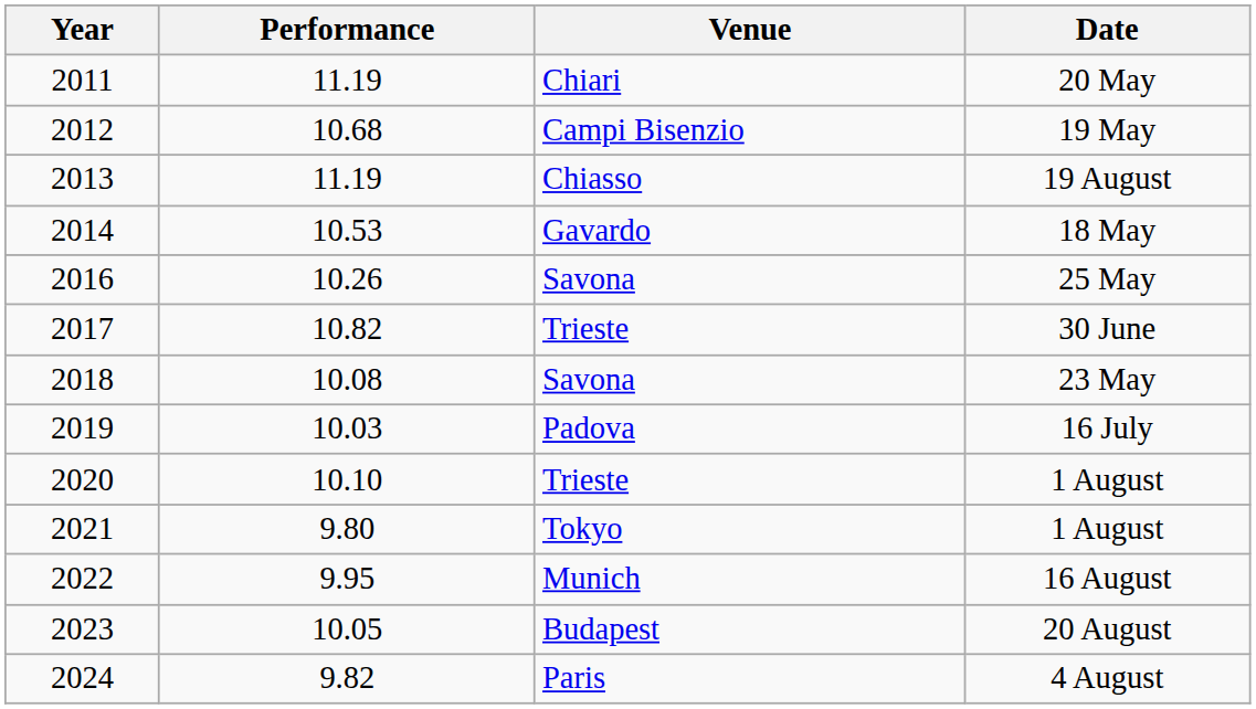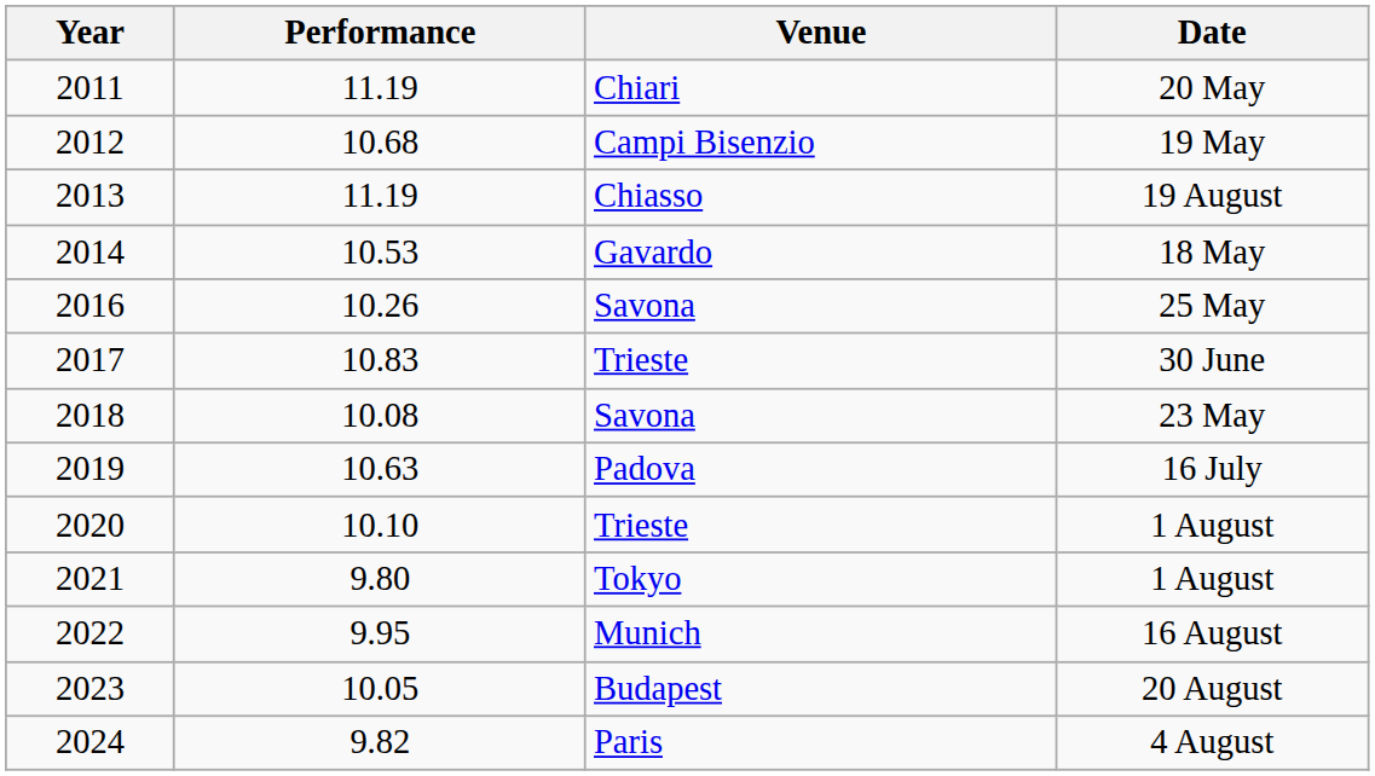 <table class="wikitable" width=40% style="font-size:100%; text-align:center;">
 <tr>
 <th>Year</th>
 <th>Performance</th>
 <th>Venue</th>
 <th>Date</th>
 </tr>
 <tr>
 <td>2011</td>
 <td>11.19</td>
 <td align=left> <a href='#'>Chiari</a></td>
 <td>20 May</td>
 </tr>
 <tr>
 <td>2012</td>
 <td>10.68</td>
 <td align=left> <a href='#'>Campi Bisenzio</a></td>
 <td>19 May</td>
 </tr>
 <tr>
 <td>2013</td>
 <td>11.19</td>
 <td align=left> <a href='#'>Chiasso</a></td>
 <td>19 August</td>
 </tr>
 <tr>
 <td>2014</td>
 <td>10.53</td>
 <td align=left> <a href='#'>Gavardo</a></td>
 <td>18 May</td>
 </tr>
 <tr>
 <td>2016</td>
 <td>10.26</td>
 <td align=left> <a href='#'>Savona</a></td>
 <td>25 May</td>
 </tr>
 <tr>
 <td>2017</td>
-<td>10.82</td>
+<td>10.83</td>
 <td align=left> <a href='#'>Trieste</a></td>
 <td>30 June</td>
 </tr>
 <tr>
 <td>2018</td>
 <td>10.08</td>
 <td align=left> <a href='#'>Savona</a></td>
 <td>23 May</td>
 </tr>
 <tr>
 <td>2019</td>
-<td>10.03</td>
+<td>10.63</td>
 <td align=left> <a href='#'>Padova</a></td>
 <td>16 July</td>
 </tr>
 <tr>
 <td>2020</td>
 <td>10.10</td>
 <td align=left> <a href='#'>Trieste</a></td>
 <td>1 August</td>
 </tr>
 <tr>
 <td>2021</td>
 <td>9.80</td>
 <td align=left> <a href='#'>Tokyo</a></td>
 <td>1 August</td>
 </tr>
 <tr>
 <td>2022</td>
 <td>9.95</td>
 <td align=left> <a href='#'>Munich</a></td>
 <td>16 August</td>
 </tr>
 <tr>
 <td>2023</td>
 <td>10.05</td>
 <td align=left> <a href='#'>Budapest</a></td>
 <td>20 August</td>
 </tr>
 <tr>
 <td>2024</td>
 <td>9.82</td>
 <td align="left"> <a href='#'>Paris</a></td>
 <td>4 August</td>
 </tr>
 </table>
